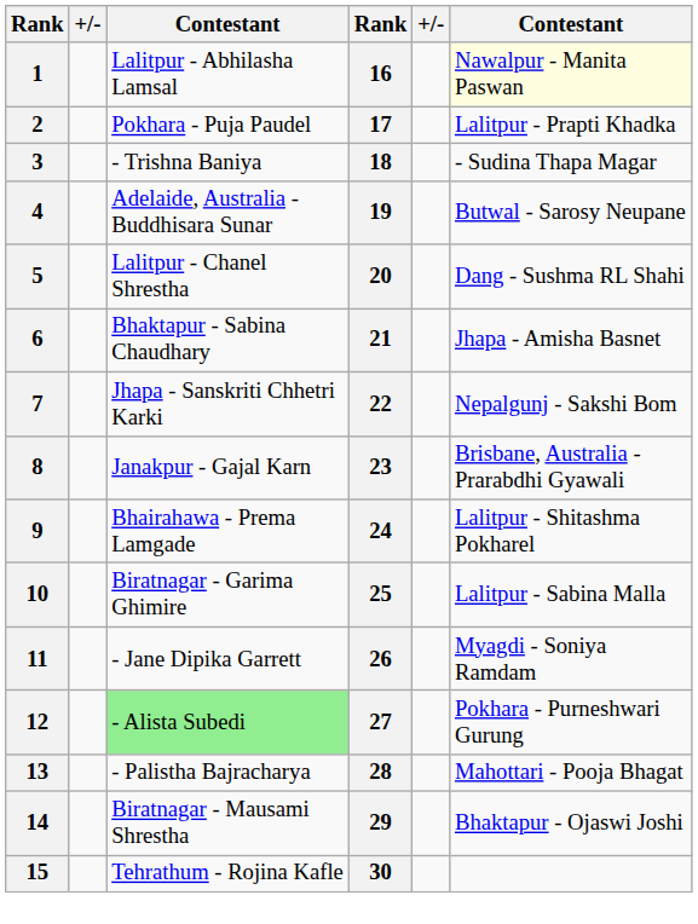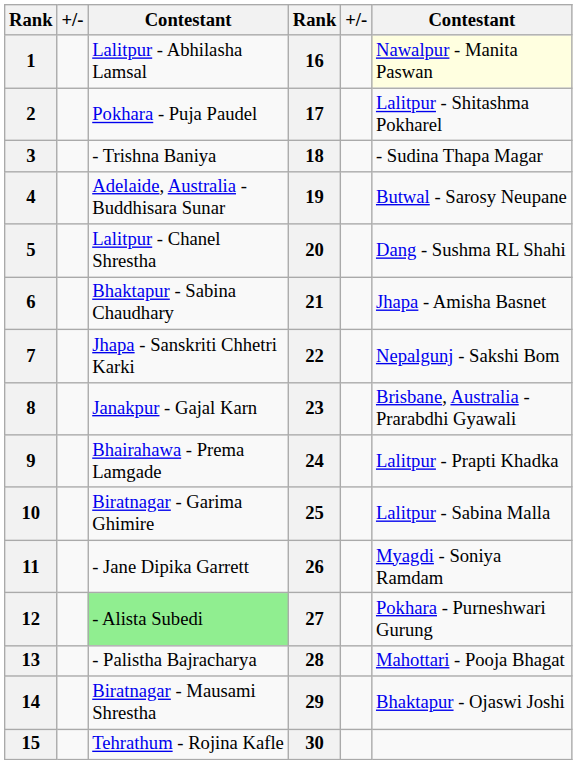 <table class="wikitable" style="font-size: 85%">
 <tr>
 <th>Rank</th>
 <th>+/-</th>
 <th width="140px">Contestant</th>
 <th>Rank</th>
 <th>+/-</th>
 <th width="140px">Contestant</th>
 </tr>
 <tr>
 <th>1</th>
 <td align=center></td>
 <td> <a href='#'>Lalitpur</a> - Abhilasha Lamsal</td>
 <th>16</th>
 <td align=center></td>
 <td style="background: lightyellow;"> <a href='#'>Nawalpur</a> - Manita Paswan</td>
 </tr>
 <tr>
 <th>2</th>
 <td align=center></td>
 <td> <a href='#'>Pokhara</a> - Puja Paudel</td>
 <th>17</th>
 <td align=center></td>
-<td> <a href='#'>Lalitpur</a> - Prapti Khadka</td>
+<td> <a href='#'>Lalitpur</a> - Shitashma Pokharel</td>
 </tr>
 <tr>
 <th>3</th>
 <td align=center></td>
 <td> - Trishna Baniya</td>
 <th>18</th>
 <td align=center></td>
 <td> - Sudina Thapa Magar</td>
 </tr>
 <tr>
 <th>4</th>
 <td align=center></td>
 <td> <a href='#'>Adelaide</a>, <a href='#'>Australia</a> - Buddhisara Sunar</td>
 <th>19</th>
 <td align=center></td>
 <td> <a href='#'>Butwal</a> - Sarosy Neupane</td>
 </tr>
 <tr>
 <th>5</th>
 <td align=center></td>
 <td> <a href='#'>Lalitpur</a> - Chanel Shrestha</td>
 <th>20</th>
 <td align=center></td>
 <td> <a href='#'>Dang</a> - Sushma RL Shahi</td>
 </tr>
 <tr>
 <th>6</th>
 <td align=center></td>
 <td> <a href='#'>Bhaktapur</a> - Sabina Chaudhary</td>
 <th>21</th>
 <td align=center></td>
 <td> <a href='#'>Jhapa</a> - Amisha Basnet</td>
 </tr>
 <tr>
 <th>7</th>
 <td align=center></td>
 <td> <a href='#'>Jhapa</a> - Sanskriti Chhetri Karki</td>
 <th>22</th>
 <td align=center></td>
 <td> <a href='#'>Nepalgunj</a> - Sakshi Bom</td>
 </tr>
 <tr>
 <th>8</th>
 <td align=center></td>
 <td> <a href='#'>Janakpur</a> - Gajal Karn</td>
 <th>23</th>
 <td align=center></td>
 <td> <a href='#'>Brisbane</a>, <a href='#'>Australia</a> - Prarabdhi Gyawali</td>
 </tr>
 <tr>
 <th>9</th>
 <td align=center></td>
 <td> <a href='#'>Bhairahawa</a> - Prema Lamgade</td>
 <th>24</th>
 <td align=center></td>
-<td> <a href='#'>Lalitpur</a> - Shitashma Pokharel</td>
+<td> <a href='#'>Lalitpur</a> - Prapti Khadka</td>
 </tr>
 <tr>
 <th>10</th>
 <td align=center></td>
 <td> <a href='#'>Biratnagar</a> - Garima Ghimire</td>
 <th>25</th>
 <td align=center></td>
 <td> <a href='#'>Lalitpur</a> - Sabina Malla</td>
 </tr>
 <tr>
 <th>11</th>
 <td align=center></td>
 <td> - Jane Dipika Garrett</td>
 <th>26</th>
 <td align=center></td>
 <td> <a href='#'>Myagdi</a> - Soniya Ramdam</td>
 </tr>
 <tr>
 <th>12</th>
 <td align=center></td>
 <td style="background: lightgreen;"> - Alista Subedi</td>
 <th>27</th>
 <td align=center></td>
 <td> <a href='#'>Pokhara</a> - Purneshwari Gurung</td>
 </tr>
 <tr>
 <th>13</th>
 <td align=center></td>
 <td> - Palistha Bajracharya</td>
 <th>28</th>
 <td align=center></td>
 <td> <a href='#'>Mahottari</a> - Pooja Bhagat</td>
 </tr>
 <tr>
 <th>14</th>
 <td align=center></td>
 <td> <a href='#'>Biratnagar</a> - Mausami Shrestha</td>
 <th>29</th>
 <td align=center></td>
 <td> <a href='#'>Bhaktapur</a> - Ojaswi Joshi</td>
 </tr>
 <tr>
 <th>15</th>
 <td align=center></td>
 <td> <a href='#'>Tehrathum</a> - Rojina Kafle</td>
 <th>30</th>
 <td align=center></td>
 <td></td>
 </tr>
 </table>
